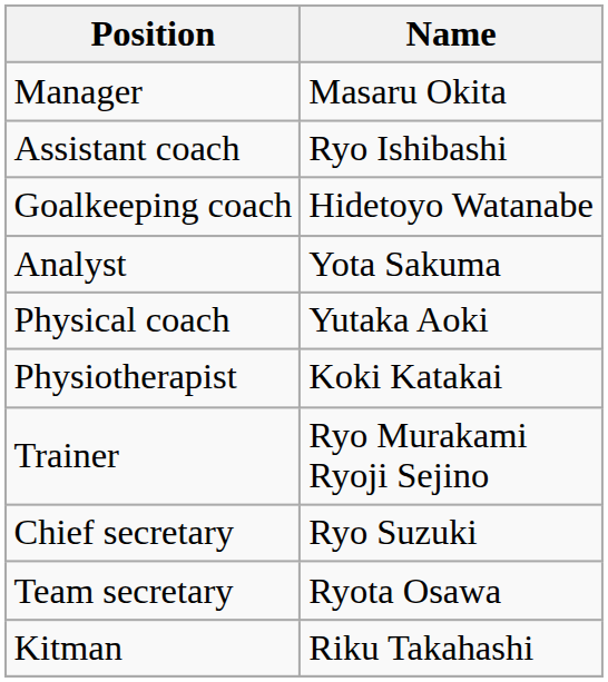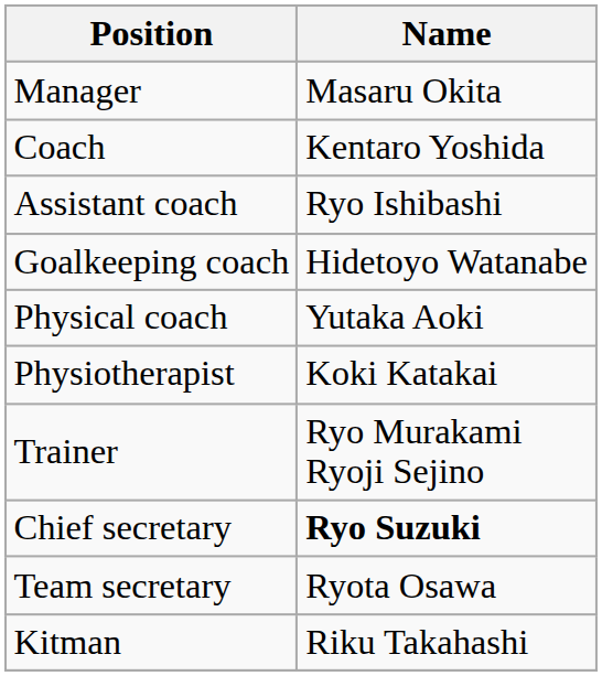 <table class="wikitable">
 <tr>
 <th>Position</th>
 <th>Name</th>
 </tr>
 <tr>
 <td>Manager</td>
 <td> Masaru Okita</td>
 </tr>
 <tr>
+<td>Coach</td>
+<td> Kentaro Yoshida</td>
+</tr>
+<tr>
 <td>Assistant coach</td>
 <td> Ryo Ishibashi</td>
 </tr>
 <tr>
 <td>Goalkeeping coach</td>
 <td> Hidetoyo Watanabe</td>
-</tr>
-<tr>
-<td>Analyst</td>
-<td> Yota Sakuma</td>
 </tr>
 <tr>
 <td>Physical coach</td>
 <td> Yutaka Aoki</td>
 </tr>
 <tr>
 <td>Physiotherapist</td>
 <td> Koki Katakai</td>
 </tr>
 <tr>
 <td>Trainer</td>
 <td> Ryo Murakami <br>  Ryoji Sejino</td>
 </tr>
 <tr>
 <td>Chief secretary</td>
-<td> Ryo Suzuki</td>
+<td><strong> Ryo Suzuki</strong></td>
 </tr>
 <tr>
 <td>Team secretary</td>
 <td> Ryota Osawa</td>
 </tr>
 <tr>
 <td>Kitman</td>
 <td> Riku Takahashi</td>
 </tr>
 <tr>
 </tr>
 </table>
